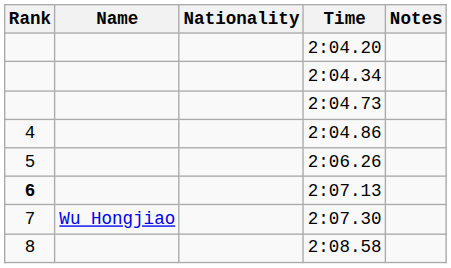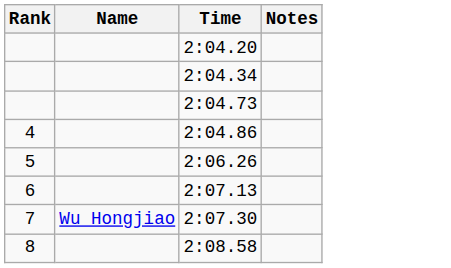 <table class="wikitable sortable" style="text-align:center">
 <tr>
 <th>Rank</th>
 <th>Name</th>
-<th>Nationality</th>
 <th>Time</th>
 <th>Notes</th>
 </tr>
 <tr>
 <td></td>
-<td align=left></td>
 <td align=left></td>
 <td>2:04.20</td>
 <td></td>
 </tr>
 <tr>
 <td></td>
 <td align=left></td>
-<td align=left></td>
 <td>2:04.34</td>
 <td></td>
 </tr>
 <tr>
 <td></td>
-<td align=left></td>
 <td align=left></td>
 <td>2:04.73</td>
 <td></td>
 </tr>
 <tr>
 <td>4</td>
 <td align=left></td>
-<td align=left></td>
 <td>2:04.86</td>
 <td></td>
 </tr>
 <tr>
 <td>5</td>
 <td align=left></td>
-<td align=left></td>
 <td>2:06.26</td>
 <td></td>
 </tr>
 <tr>
-<td><strong>6</strong></td>
-<td align=left></td>
+<td>6</td>
 <td align=left></td>
 <td>2:07.13</td>
 <td></td>
 </tr>
 <tr>
 <td>7</td>
 <td align=left><a href='#'>Wu Hongjiao</a></td>
-<td align=left></td>
 <td>2:07.30</td>
 <td></td>
 </tr>
 <tr>
 <td>8</td>
 <td align=left></td>
-<td align=left></td>
 <td>2:08.58</td>
 <td></td>
 </tr>
 </table>
